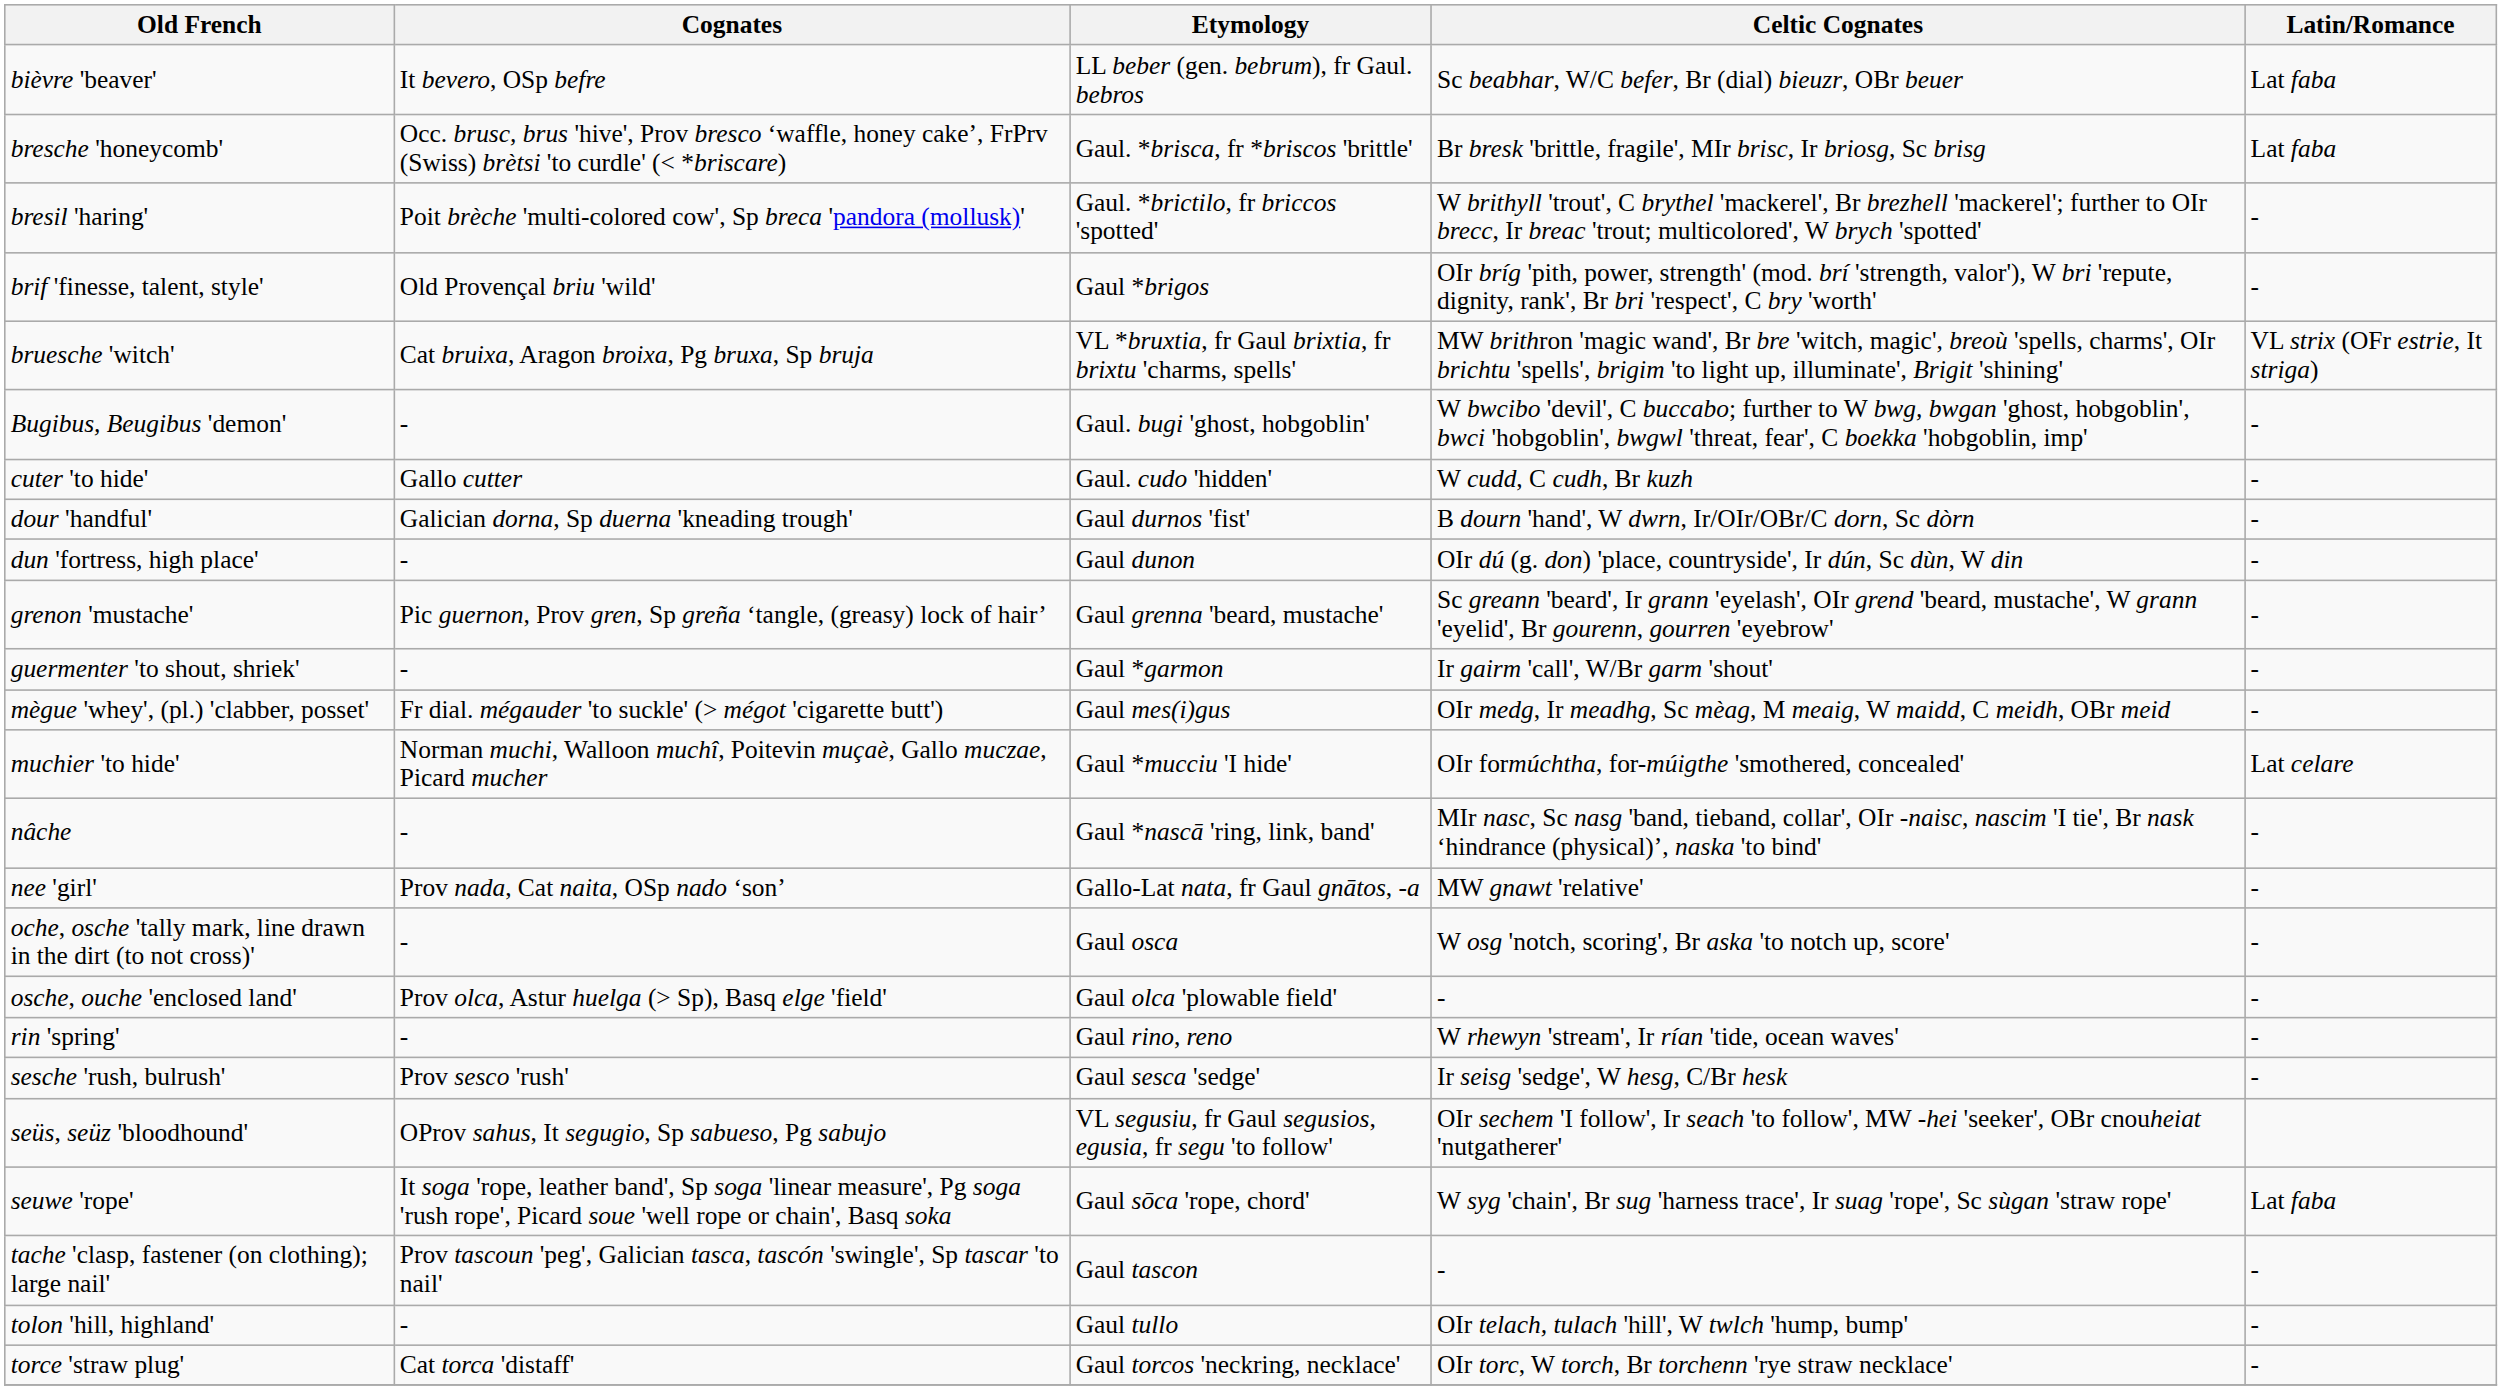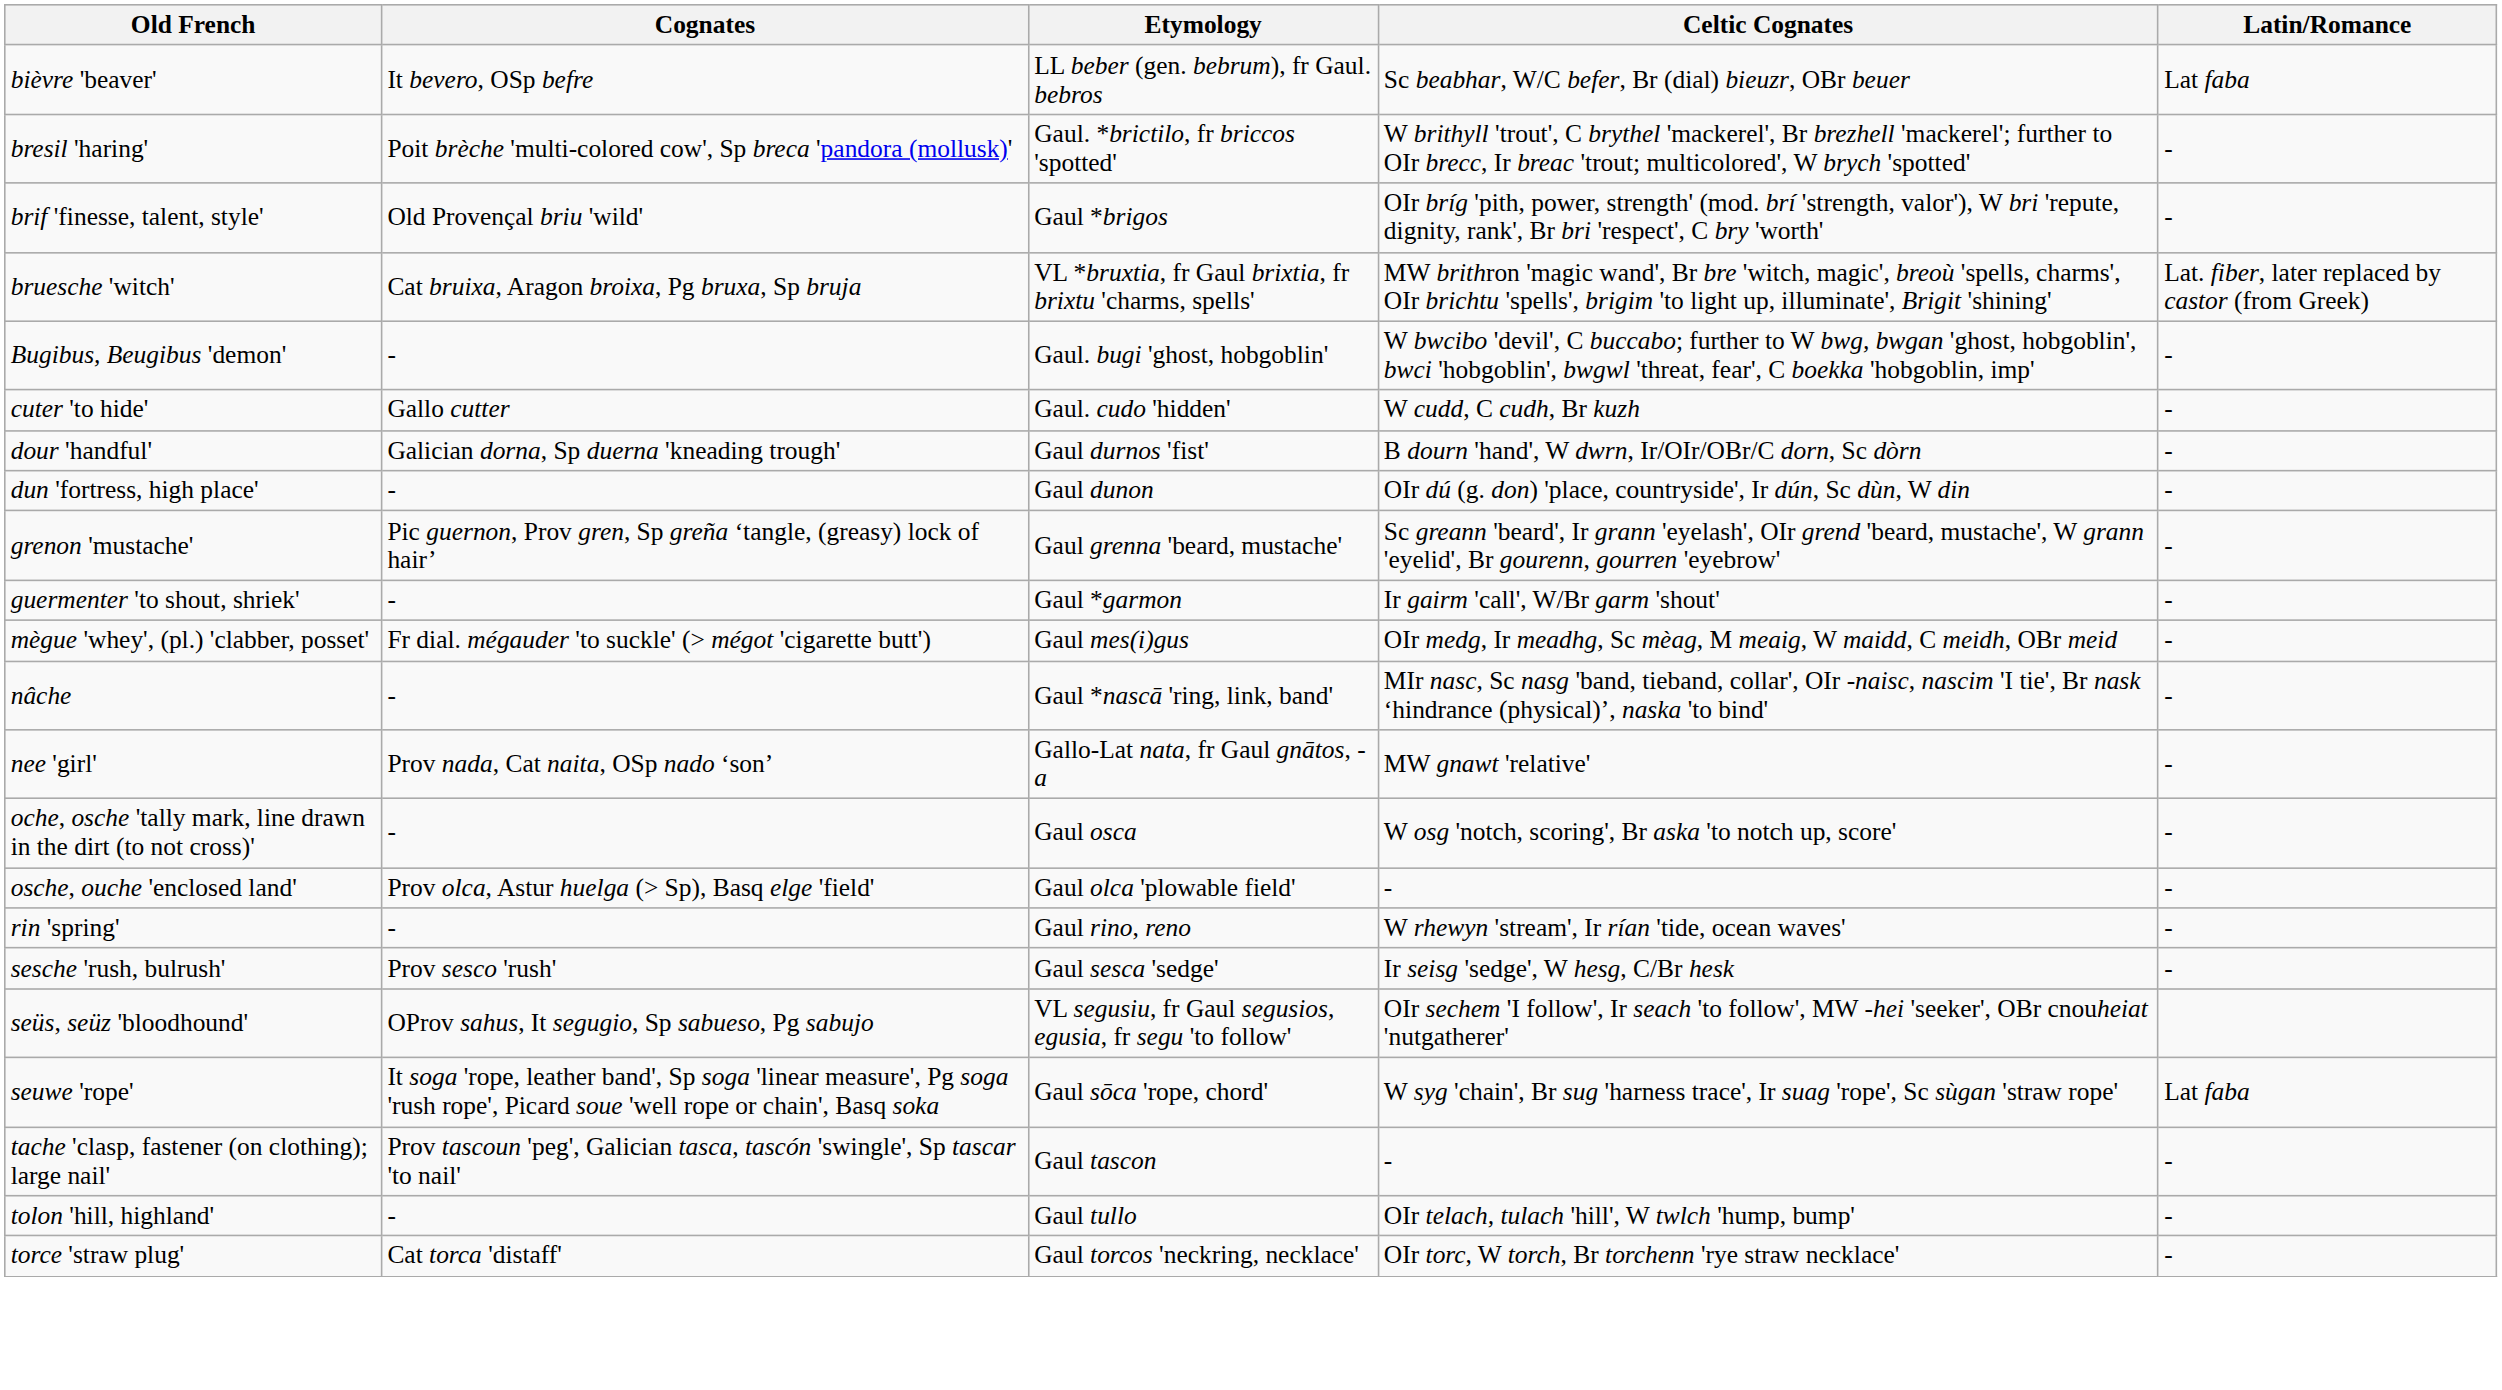 <table class="wikitable">
 <tr>
 <th>Old French</th>
 <th>Cognates</th>
 <th>Etymology</th>
 <th>Celtic Cognates</th>
 <th>Latin/Romance</th>
 </tr>
 <tr>
 <td><em>bièvre</em> 'beaver'</td>
 <td>It <em>bevero</em>, OSp <em>befre</em></td>
 <td>LL <em>beber</em> (gen. <em>bebrum</em>), fr Gaul. <em>bebros</em></td>
 <td>Sc <em>beabhar</em>, W/C <em>befer</em>, Br (dial) <em>bieuzr</em>, OBr <em>beuer</em></td>
-<td>Lat <em>faba</em></td>
-</tr>
-<tr>
-<td><em>bresche</em> 'honeycomb'</td>
-<td>Occ. <em>brusc, brus</em> 'hive', Prov <em>bresco</em> ‘waffle, honey cake’, FrPrv (Swiss) <em>brètsi</em> 'to curdle' (< *<em>briscare</em>)</td>
-<td>Gaul. *<em>brisca</em>, fr *<em>briscos</em> 'brittle'</td>
-<td>Br <em>bresk</em> 'brittle, fragile', MIr <em>brisc</em>, Ir <em>briosg</em>, Sc <em>brisg</em></td>
 <td>Lat <em>faba</em></td>
 </tr>
 <tr>
 <td><em>bresil</em> 'haring'</td>
 <td>Poit <em>brèche</em> 'multi-colored cow', Sp <em>breca</em> '<a href='#'>pandora (mollusk)</a>'</td>
 <td>Gaul. *<em>brictilo</em>, fr <em>briccos</em> 'spotted'</td>
 <td>W <em>brithyll</em> 'trout', C <em>brythel</em> 'mackerel', Br <em>brezhell</em> 'mackerel'; further to OIr <em>brecc</em>, Ir <em>breac</em> 'trout; multicolored', W <em>brych</em> 'spotted'</td>
 <td>-</td>
 </tr>
 <tr>
 <td><em>brif</em> 'finesse, talent, style'</td>
 <td>Old Provençal <em>briu</em> 'wild'</td>
 <td>Gaul *<em>brigos</em></td>
 <td>OIr <em>bríg</em> 'pith, power, strength' (mod. <em>brí</em> 'strength, valor'), W <em>bri</em> 'repute, dignity, rank', Br <em>bri</em> 'respect', C <em>bry</em> 'worth'</td>
 <td>-</td>
 </tr>
 <tr>
 <td><em>bruesche</em> 'witch'</td>
 <td>Cat <em>bruixa</em>, Aragon <em>broixa</em>, Pg <em>bruxa</em>, Sp <em>bruja</em></td>
 <td>VL *<em>bruxtia</em>, fr Gaul <em>brixtia</em>, fr <em>brixtu</em> 'charms, spells'</td>
 <td>MW <em>brith</em>ron 'magic wand', Br <em>bre</em> 'witch, magic', <em>breoù</em> 'spells, charms', OIr <em>brichtu</em> 'spells', <em>brigim</em> 'to light up, illuminate', <em>Brigit</em> 'shining'</td>
-<td>VL <em>strix</em> (OFr <em>estrie</em>, It <em>striga</em>)</td>
+<td>Lat. <em>fiber</em>, later replaced by <em>castor</em> (from Greek)</td>
 </tr>
 <tr>
 <td><em>Bugibus, Beugibus</em> 'demon'</td>
 <td>-</td>
 <td>Gaul. <em>bugi</em> 'ghost, hobgoblin'</td>
 <td>W <em>bwcibo</em> 'devil', C <em>buccabo</em>; further to W <em>bwg, bwgan</em> 'ghost, hobgoblin', <em>bwci</em> 'hobgoblin', <em>bwgwl</em> 'threat, fear', C <em>boekka</em> 'hobgoblin, imp'</td>
 <td>-</td>
 </tr>
 <tr>
 <td><em>cuter</em> 'to hide'</td>
 <td>Gallo <em>cutter</em></td>
 <td>Gaul. <em>cudo</em> 'hidden'</td>
 <td>W <em>cudd</em>, C <em>cudh</em>, Br <em>kuzh</em></td>
 <td>-</td>
 </tr>
 <tr>
 <td><em>dour</em> 'handful'</td>
 <td>Galician <em>dorna</em>, Sp <em>duerna</em> 'kneading trough'</td>
 <td>Gaul <em>durnos</em> 'fist'</td>
 <td>B <em>dourn</em> 'hand', W <em>dwrn</em>, Ir/OIr/OBr/C <em>dorn</em>, Sc <em>dòrn</em></td>
 <td>-</td>
 </tr>
 <tr>
 <td><em>dun</em> 'fortress, high place'</td>
 <td>-</td>
 <td>Gaul <em>dunon</em></td>
 <td>OIr <em>dú</em> (g. <em>don</em>) 'place, countryside', Ir <em>dún</em>, Sc <em>dùn</em>, W <em>din</em></td>
 <td>-</td>
 </tr>
 <tr>
 <td><em>grenon</em> 'mustache'</td>
 <td>Pic <em>guernon</em>, Prov <em>gren</em>, Sp <em>greña</em> ‘tangle, (greasy) lock of hair’</td>
 <td>Gaul <em>grenna</em> 'beard, mustache'</td>
 <td>Sc <em>greann</em> 'beard', Ir <em>grann</em> 'eyelash', OIr <em>grend</em> 'beard, mustache', W <em>grann</em> 'eyelid', Br <em>gourenn</em>, <em>gourren</em> 'eyebrow'</td>
 <td>-</td>
 </tr>
 <tr>
 <td><em>guermenter</em> 'to shout, shriek'</td>
 <td>-</td>
 <td>Gaul *<em>garmon</em></td>
 <td>Ir <em>gairm</em> 'call', W/Br <em>garm</em> 'shout'</td>
 <td>-</td>
 </tr>
 <tr>
 <td><em>mègue</em> 'whey', (pl.) 'clabber, posset'</td>
 <td>Fr dial. <em>mégauder</em> 'to suckle' (> <em>mégot</em> 'cigarette butt')</td>
 <td>Gaul <em>mes(i)gus</em></td>
 <td>OIr <em>medg</em>, Ir <em>meadhg</em>, Sc <em>mèag</em>, M <em>meaig</em>, W <em>maidd</em>, C <em>meidh</em>, OBr <em>meid</em></td>
 <td>-</td>
-</tr>
-<tr>
-<td><em>muchier</em> 'to hide'</td>
-<td>Norman <em>muchi</em>, Walloon <em>muchî</em>, Poitevin <em>muçaè</em>, Gallo <em>muczae</em>, Picard <em>mucher</em></td>
-<td>Gaul *<em>mucciu</em> 'I hide'</td>
-<td>OIr for<em>múchtha</em>, for-<em>múigthe</em> 'smothered, concealed'</td>
-<td>Lat <em>celare</em></td>
 </tr>
 <tr>
 <td><em>nâche</em></td>
 <td>-</td>
 <td>Gaul *<em>nascā</em> 'ring, link, band'</td>
 <td>MIr <em>nasc</em>, Sc <em>nasg</em> 'band, tieband, collar', OIr -<em>naisc</em>, <em>nascim</em> 'I tie', Br <em>nask</em> ‘hindrance (physical)’, <em>naska</em> 'to bind'</td>
 <td>-</td>
 </tr>
 <tr>
 <td><em>nee</em> 'girl'</td>
 <td>Prov <em>nada</em>, Cat <em>naita</em>, OSp <em>nado</em> ‘son’</td>
 <td>Gallo-Lat <em>nata</em>, fr Gaul <em>gnātos</em>, -<em>a</em></td>
 <td>MW <em>gnawt</em> 'relative'</td>
 <td>-</td>
 </tr>
 <tr>
 <td><em>oche</em>, <em>osche</em> 'tally mark, line drawn in the dirt (to not cross)'</td>
 <td>-</td>
 <td>Gaul <em>osca</em></td>
 <td>W <em>osg</em> 'notch, scoring', Br <em>aska</em> 'to notch up, score'</td>
 <td>-</td>
 </tr>
 <tr>
 <td><em>osche</em>, <em>ouche</em> 'enclosed land'</td>
 <td>Prov <em>olca</em>, Astur <em>huelga</em> (> Sp), Basq <em>elge</em> 'field'</td>
 <td>Gaul <em>olca</em> 'plowable field'</td>
 <td>-</td>
 <td>-</td>
 </tr>
 <tr>
 <td><em>rin</em> 'spring'</td>
 <td>-</td>
 <td>Gaul <em>rino</em>, <em>reno</em></td>
 <td>W <em>rhewyn</em> 'stream', Ir <em>rían</em> 'tide, ocean waves'</td>
 <td>-</td>
 </tr>
 <tr>
 <td><em>sesche</em> 'rush, bulrush'</td>
 <td>Prov <em>sesco</em> 'rush'</td>
 <td>Gaul <em>sesca</em> 'sedge'</td>
 <td>Ir <em>seisg</em> 'sedge', W <em>hesg</em>, C/Br <em>hesk</em></td>
 <td>-</td>
 </tr>
 <tr>
 <td><em>seüs</em>, <em>seüz</em> 'bloodhound'</td>
 <td>OProv <em>sahus</em>, It <em>segugio</em>, Sp <em>sabueso</em>, Pg <em>sabujo</em></td>
 <td>VL <em>segusiu</em>, fr Gaul <em>segusios</em>, <em>egusia</em>, fr <em>segu</em> 'to follow'</td>
 <td>OIr <em>sechem</em> 'I follow', Ir <em>seach</em> 'to follow', MW -<em>hei</em> 'seeker', OBr cnou<em>heiat</em> 'nutgatherer'</td>
 <td></td>
 </tr>
 <tr>
 <td><em>seuwe</em> 'rope'</td>
 <td>It <em>soga</em> 'rope, leather band', Sp <em>soga</em> 'linear measure', Pg <em>soga</em> 'rush rope', Picard <em>soue</em> 'well rope or chain', Basq <em>soka</em></td>
 <td>Gaul <em>sōca</em> 'rope, chord'</td>
 <td>W <em>syg</em> 'chain', Br <em>sug</em> 'harness trace', Ir <em>suag</em> 'rope', Sc <em>sùgan</em> 'straw rope'</td>
 <td>Lat <em>faba</em></td>
 </tr>
 <tr>
 <td><em>tache</em> 'clasp, fastener (on clothing); large nail'</td>
 <td>Prov <em>tascoun</em> 'peg', Galician <em>tasca</em>, <em>tascón</em> 'swingle', Sp <em>tascar</em> 'to nail'</td>
 <td>Gaul <em>tascon</em></td>
 <td>-</td>
 <td>-</td>
 </tr>
 <tr>
 <td><em>tolon</em> 'hill, highland'</td>
 <td>-</td>
 <td>Gaul <em>tullo</em></td>
 <td>OIr <em>telach, tulach</em> 'hill', W <em>twlch</em> 'hump, bump'</td>
 <td>-</td>
 </tr>
 <tr>
 <td><em>torce</em> 'straw plug'</td>
 <td>Cat <em>torca</em> 'distaff'</td>
 <td>Gaul <em>torcos</em> 'neckring, necklace'</td>
 <td>OIr <em>torc</em>, W <em>torch</em>, Br <em>torchenn</em> 'rye straw necklace'</td>
 <td>-</td>
 </tr>
 <tr>
 </tr>
 </table>
